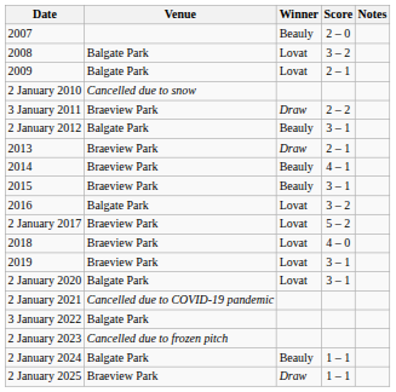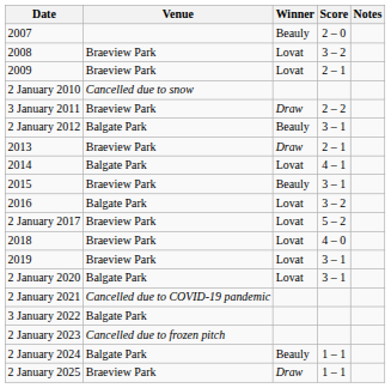 <table class="wikitable sortable">
 <tr>
 <th>Date</th>
 <th>Venue</th>
 <th>Winner</th>
 <th>Score</th>
 <th>Notes</th>
 </tr>
 <tr>
 <td>2007</td>
 <td></td>
 <td>Beauly</td>
 <td align="center">2 – 0</td>
 </tr>
 <tr>
 <td>2008</td>
-<td>Balgate Park</td>
+<td>Braeview Park</td>
 <td>Lovat</td>
 <td align="center">3 – 2</td>
 <td></td>
 </tr>
 <tr>
 <td>2009</td>
-<td>Balgate Park</td>
+<td>Braeview Park</td>
 <td>Lovat</td>
 <td align="center">2 – 1</td>
 <td></td>
 </tr>
 <tr>
 <td>2 January 2010</td>
 <td><em>Cancelled due to snow</em></td>
 <td></td>
 <td></td>
 <td></td>
 </tr>
 <tr>
 <td>3 January 2011</td>
 <td>Braeview Park</td>
 <td><em>Draw</em></td>
 <td align="center">2 – 2</td>
 <td></td>
 </tr>
 <tr>
 <td>2 January 2012</td>
 <td>Balgate Park</td>
 <td>Beauly</td>
 <td align="center">3 – 1</td>
 <td></td>
 </tr>
 <tr>
 <td>2013</td>
 <td>Braeview Park</td>
 <td><em>Draw</em></td>
 <td align="center">2 – 1</td>
 <td></td>
 </tr>
 <tr>
 <td>2014</td>
-<td>Braeview Park</td>
-<td>Beauly</td>
+<td>Balgate Park</td>
+<td>Lovat</td>
 <td align="center">4 – 1</td>
 <td></td>
 </tr>
 <tr>
 <td>2015</td>
 <td>Braeview Park</td>
 <td>Beauly</td>
 <td align="center">3 – 1</td>
 <td></td>
 </tr>
 <tr>
 <td>2016</td>
 <td>Balgate Park</td>
 <td>Lovat</td>
 <td align="center">3 – 2</td>
 <td></td>
 </tr>
 <tr>
 <td>2 January 2017</td>
 <td>Braeview Park</td>
 <td>Lovat</td>
 <td align="center">5 – 2</td>
 <td></td>
 </tr>
 <tr>
 <td>2018</td>
 <td>Braeview Park</td>
 <td>Lovat</td>
 <td align="center">4 – 0</td>
 <td></td>
 </tr>
 <tr>
 <td>2019</td>
 <td>Braeview Park</td>
 <td>Lovat</td>
 <td align="center">3 – 1</td>
 <td></td>
 </tr>
 <tr>
 <td>2 January 2020</td>
 <td>Balgate Park</td>
 <td>Lovat</td>
 <td align="center">3 – 1</td>
 <td></td>
 </tr>
 <tr>
 <td>2 January 2021</td>
 <td><em>Cancelled due to COVID-19 pandemic</em></td>
 <td></td>
 <td></td>
 <td></td>
 </tr>
 <tr>
 <td>3 January 2022</td>
 <td>Balgate Park</td>
 <td></td>
 <td></td>
 <td></td>
 </tr>
 <tr>
 <td>2 January 2023</td>
 <td><em>Cancelled due to frozen pitch</em></td>
 <td></td>
 <td></td>
 <td></td>
 </tr>
 <tr>
 <td>2 January 2024</td>
 <td>Balgate Park</td>
 <td>Beauly</td>
 <td align="center">1 – 1</td>
 <td></td>
 </tr>
 <tr>
 <td>2 January 2025</td>
 <td>Braeview Park</td>
 <td><em>Draw</em></td>
 <td align="center">1 – 1</td>
 <td></td>
 </tr>
 </table>
